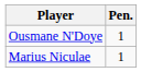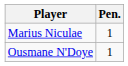 <table class="wikitable" style="text-align:left;margin-left:1em;float:right">
 <tr>
 <th>Player</th>
 <th>Pen.</th>
 </tr>
 <tr>
+<td> <a href='#'>Marius Niculae</a></td>
+<td align=center>1</td>
+</tr>
+<tr>
 <td> <a href='#'>Ousmane N'Doye</a></td>
 <td align=center>1</td>
 </tr>
-<tr>
-<td> <a href='#'>Marius Niculae</a></td>
-<td align=center>1</td>
-</tr>
 </table>
